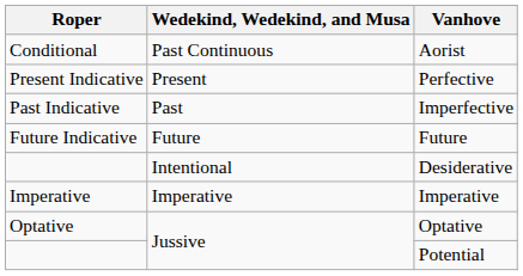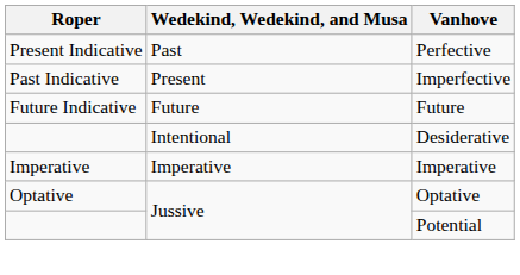 <table class="wikitable">
 <tr>
 <th>Roper</th>
 <th>Wedekind, Wedekind, and Musa</th>
 <th>Vanhove</th>
 </tr>
 <tr>
-<td>Conditional</td>
-<td>Past Continuous</td>
-<td>Aorist</td>
-</tr>
-<tr>
 <td>Present Indicative</td>
-<td>Present</td>
+<td>Past</td>
 <td>Perfective</td>
 </tr>
 <tr>
 <td>Past Indicative</td>
-<td>Past</td>
+<td>Present</td>
 <td>Imperfective</td>
 </tr>
 <tr>
 <td>Future Indicative</td>
 <td>Future</td>
 <td>Future</td>
 </tr>
 <tr>
 <td></td>
 <td>Intentional</td>
 <td>Desiderative</td>
 </tr>
 <tr>
 <td>Imperative</td>
 <td>Imperative</td>
 <td>Imperative</td>
 </tr>
 <tr>
 <td>Optative</td>
 <td rowspan=2>Jussive</td>
 <td>Optative</td>
 </tr>
 <tr>
 <td></td>
 <td>Potential</td>
 </tr>
 </table>
